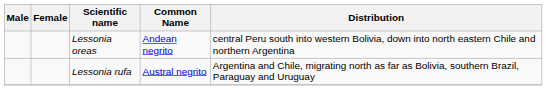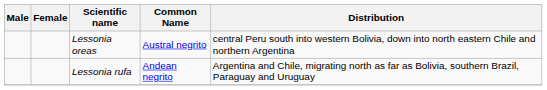 <table class="wikitable ">
 <tr>
 <th>Male</th>
 <th>Female</th>
 <th>Scientific name</th>
 <th>Common Name</th>
 <th>Distribution</th>
 </tr>
 <tr>
 <td></td>
 <td></td>
 <td><em>Lessonia oreas</em></td>
-<td><a href='#'>Andean negrito</a></td>
+<td><a href='#'>Austral negrito</a></td>
 <td>central Peru south into western Bolivia, down into north eastern Chile and northern Argentina</td>
 </tr>
 <tr>
 <td></td>
 <td></td>
 <td><em>Lessonia rufa</em></td>
-<td><a href='#'>Austral negrito</a></td>
+<td><a href='#'>Andean negrito</a></td>
 <td>Argentina and Chile, migrating north as far as Bolivia, southern Brazil, Paraguay and Uruguay</td>
 </tr>
 <tr>
 </tr>
 </table>
